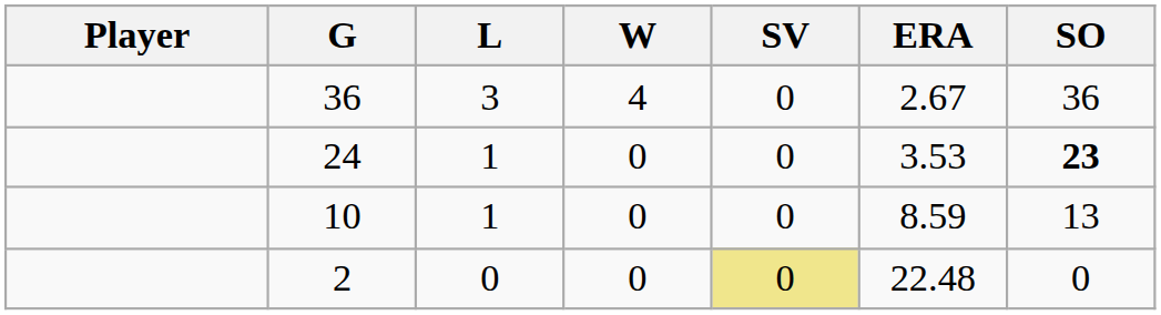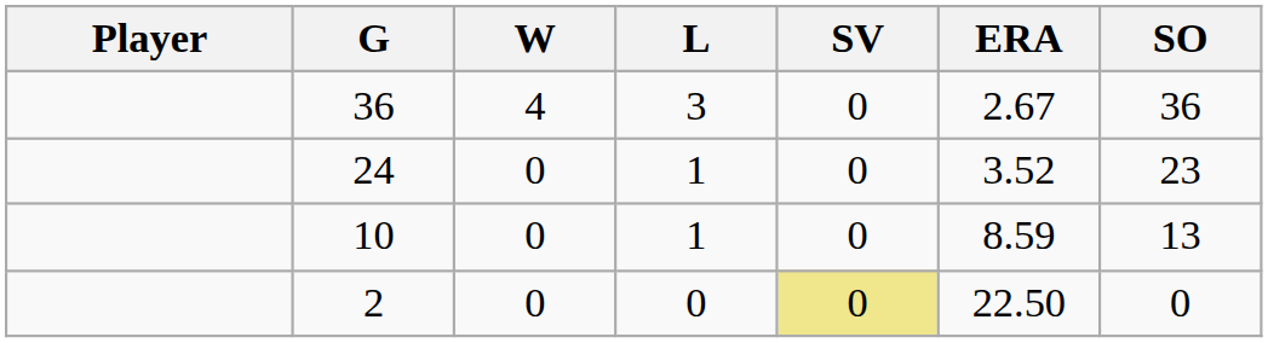 <table class="wikitable sortable">
 <tr>
 <th bgcolor="#DDDDFF" width="16%">Player</th>
 <th bgcolor="#DDDDFF" width="9%">G</th>
+<th bgcolor="#DDDDFF" width="9%">W</th>
 <th bgcolor="#DDDDFF" width="9%">L</th>
-<th bgcolor="#DDDDFF" width="9%">W</th>
 <th bgcolor="#DDDDFF" width="9%">SV</th>
 <th bgcolor="#DDDDFF" width="9%">ERA</th>
 <th bgcolor="#DDDDFF" width="9%">SO</th>
 </tr>
 <tr align="center">
 <td></td>
 <td>36</td>
+<td>4</td>
 <td>3</td>
-<td>4</td>
 <td>0</td>
 <td>2.67</td>
 <td>36</td>
 </tr>
 <tr align="center">
 <td></td>
 <td>24</td>
+<td>0</td>
 <td>1</td>
 <td>0</td>
-<td>0</td>
-<td>3.53</td>
-<td><strong>23</strong></td>
+<td>3.52</td>
+<td>23</td>
 </tr>
 <tr align="center">
 <td></td>
 <td>10</td>
+<td>0</td>
 <td>1</td>
-<td>0</td>
 <td>0</td>
 <td>8.59</td>
 <td>13</td>
 </tr>
 <tr align="center">
 <td></td>
 <td>2</td>
 <td>0</td>
 <td>0</td>
 <td style="background: khaki;">0</td>
-<td>22.48</td>
+<td>22.50</td>
 <td>0</td>
 </tr>
 </table>
